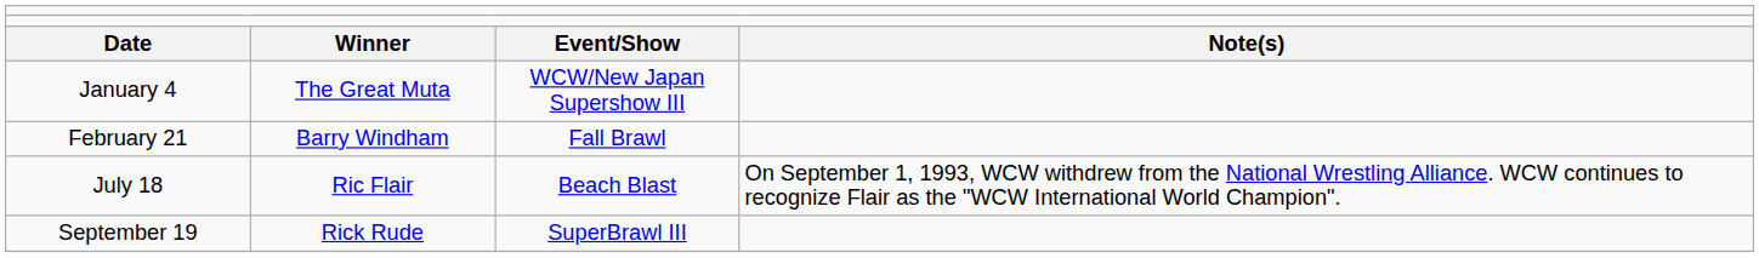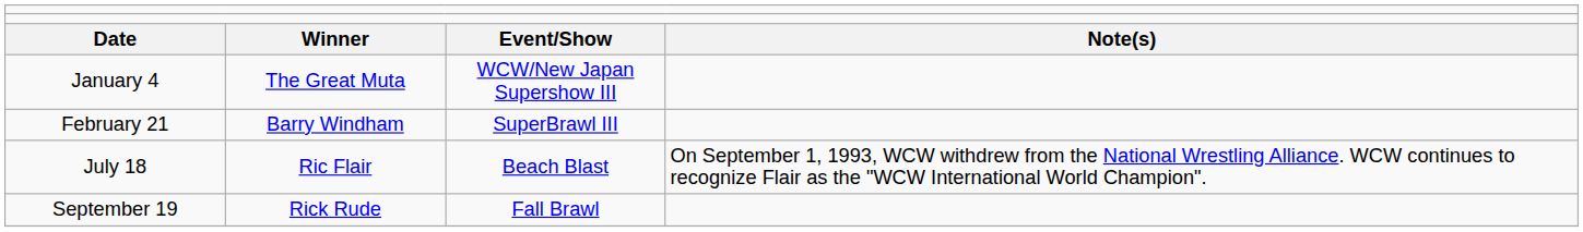 <table class="wikitable" style="text-align:center; width:100%;">
 <tr>
 <td colspan="5"></td>
 </tr>
 <tr>
 <td colspan="5"><strong></strong></td>
 </tr>
 <tr>
 <th width=14%>Date</th>
 <th width=14%>Winner</th>
 <th width=14%>Event/Show</th>
 <th width=58%>Note(s)</th>
 </tr>
 <tr>
 <td>January 4</td>
 <td><a href='#'>The Great Muta</a></td>
 <td><a href='#'>WCW/New Japan Supershow III</a></td>
 <td align=left></td>
 </tr>
 <tr>
 <td>February 21</td>
 <td><a href='#'>Barry Windham</a></td>
-<td><a href='#'>Fall Brawl</a></td>
+<td><a href='#'>SuperBrawl III</a></td>
 <td align=left></td>
 </tr>
 <tr>
 <td>July 18</td>
 <td><a href='#'>Ric Flair</a></td>
 <td><a href='#'>Beach Blast</a></td>
 <td align=left>On September 1, 1993, WCW withdrew from the <a href='#'>National Wrestling Alliance</a>. WCW continues to recognize Flair as the "WCW International World Champion".</td>
 </tr>
 <tr>
 <td>September 19</td>
 <td><a href='#'>Rick Rude</a></td>
-<td><a href='#'>SuperBrawl III</a></td>
+<td><a href='#'>Fall Brawl</a></td>
 <td align=left></td>
 </tr>
 <tr>
 </tr>
 </table>
